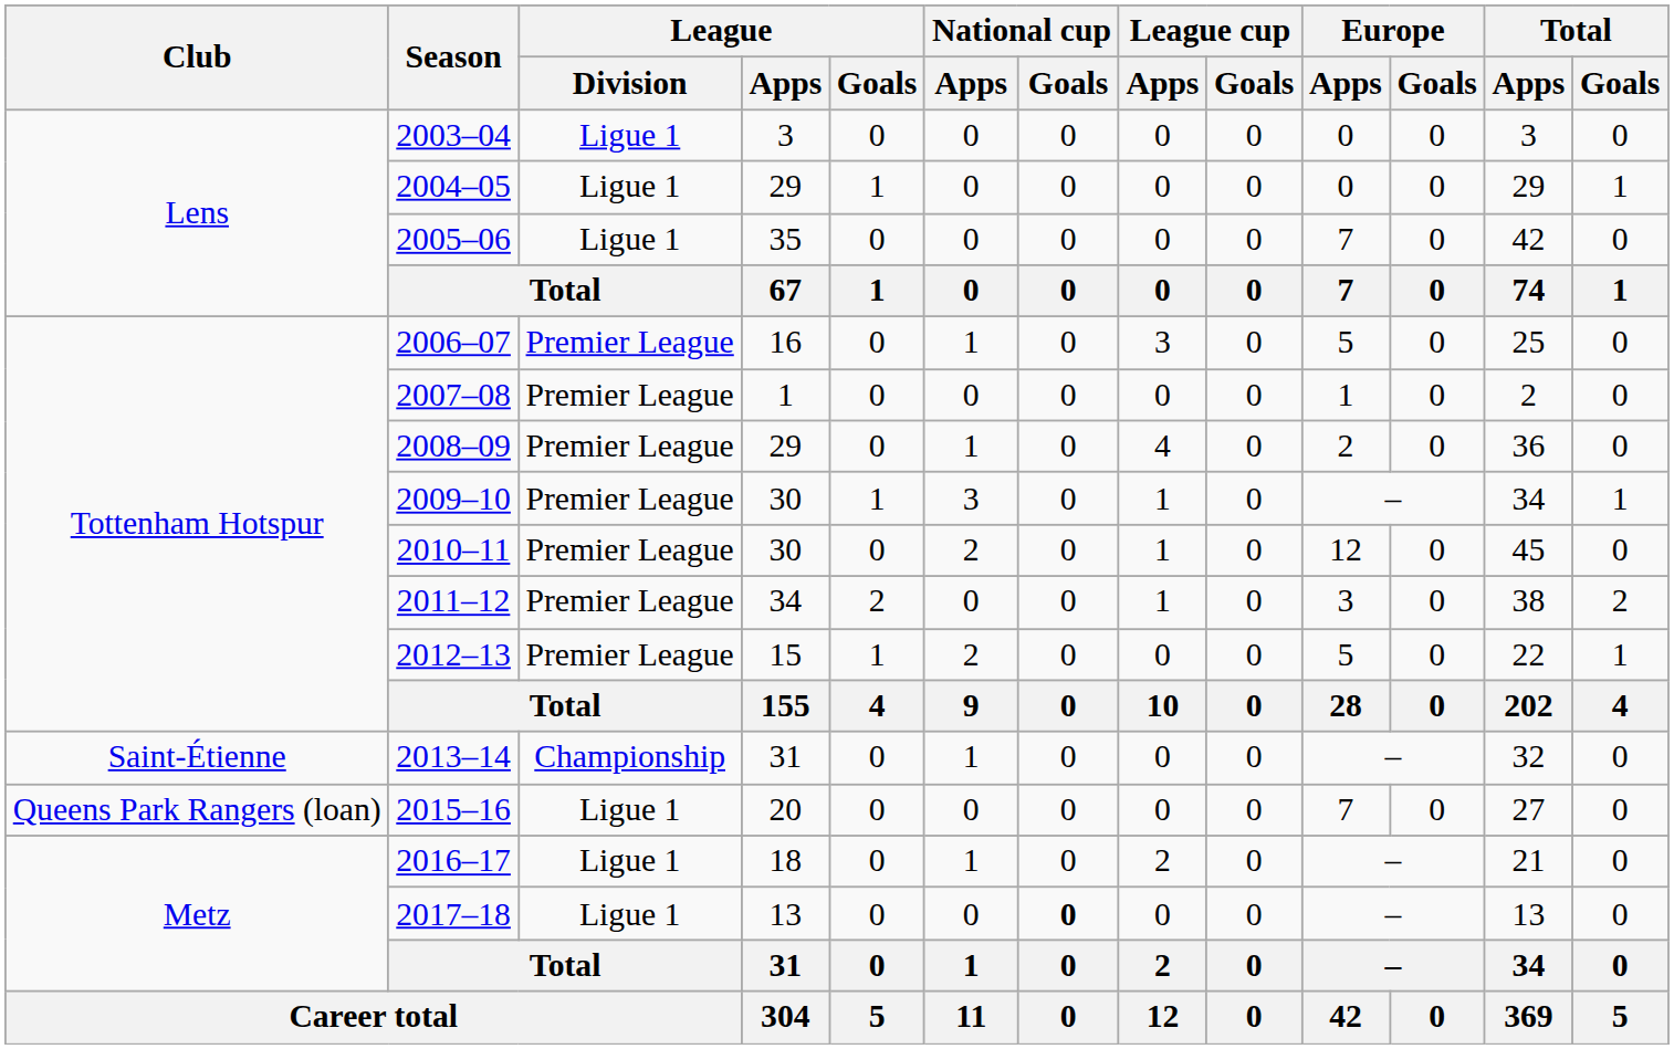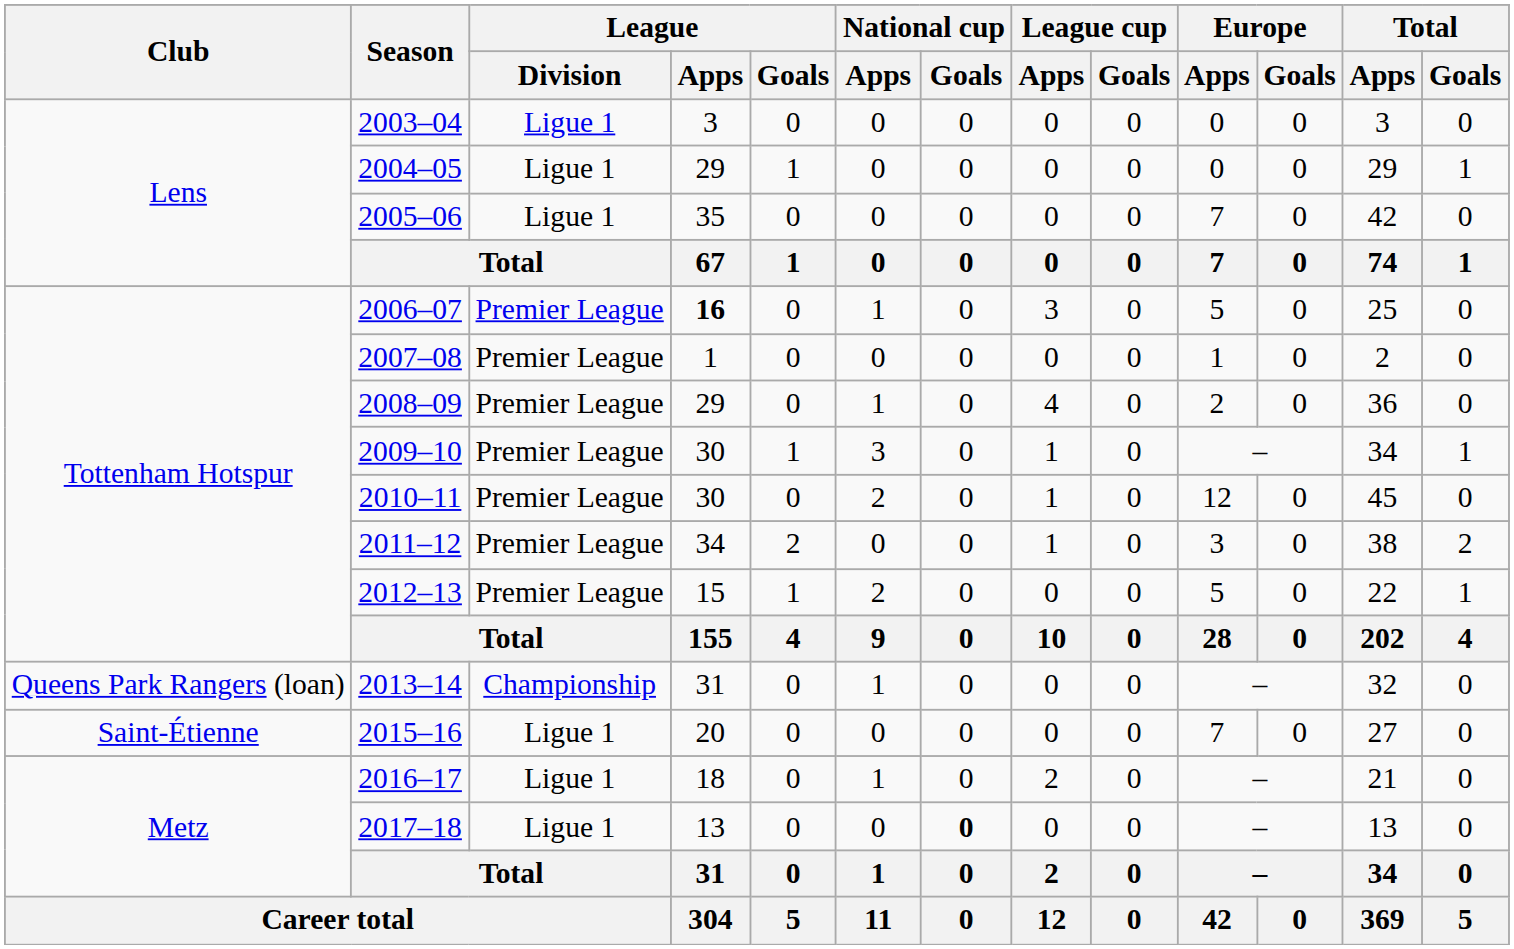 <table class=wikitable style="text-align: center;">
 <tr>
 <th rowspan="2">Club</th>
 <th rowspan="2">Season</th>
 <th colspan="3">League</th>
 <th colspan="2">National cup</th>
 <th colspan="2">League cup</th>
 <th colspan="2">Europe</th>
 <th colspan="2">Total</th>
 </tr>
 <tr>
 <th>Division</th>
 <th>Apps</th>
 <th>Goals</th>
 <th>Apps</th>
 <th>Goals</th>
 <th>Apps</th>
 <th>Goals</th>
 <th>Apps</th>
 <th>Goals</th>
 <th>Apps</th>
 <th>Goals</th>
 </tr>
 <tr>
 <td rowspan="4"><a href='#'>Lens</a></td>
 <td><a href='#'>2003–04</a></td>
 <td><a href='#'>Ligue 1</a></td>
 <td>3</td>
 <td>0</td>
 <td>0</td>
 <td>0</td>
 <td>0</td>
 <td>0</td>
 <td>0</td>
 <td>0</td>
 <td>3</td>
 <td>0</td>
 </tr>
 <tr>
 <td><a href='#'>2004–05</a></td>
 <td>Ligue 1</td>
 <td>29</td>
 <td>1</td>
 <td>0</td>
 <td>0</td>
 <td>0</td>
 <td>0</td>
 <td>0</td>
 <td>0</td>
 <td>29</td>
 <td>1</td>
 </tr>
 <tr>
 <td><a href='#'>2005–06</a></td>
 <td>Ligue 1</td>
 <td>35</td>
 <td>0</td>
 <td>0</td>
 <td>0</td>
 <td>0</td>
 <td>0</td>
 <td>7</td>
 <td>0</td>
 <td>42</td>
 <td>0</td>
 </tr>
 <tr>
 <th colspan="2">Total</th>
 <th>67</th>
 <th>1</th>
 <th>0</th>
 <th>0</th>
 <th>0</th>
 <th>0</th>
 <th>7</th>
 <th>0</th>
 <th>74</th>
 <th>1</th>
 </tr>
 <tr>
 <td rowspan="8"><a href='#'>Tottenham Hotspur</a></td>
 <td><a href='#'>2006–07</a></td>
 <td><a href='#'>Premier League</a></td>
-<td>16</td>
+<td><strong>16</strong></td>
 <td>0</td>
 <td>1</td>
 <td>0</td>
 <td>3</td>
 <td>0</td>
 <td>5</td>
 <td>0</td>
 <td>25</td>
 <td>0</td>
 </tr>
 <tr>
 <td><a href='#'>2007–08</a></td>
 <td>Premier League</td>
 <td>1</td>
 <td>0</td>
 <td>0</td>
 <td>0</td>
 <td>0</td>
 <td>0</td>
 <td>1</td>
 <td>0</td>
 <td>2</td>
 <td>0</td>
 </tr>
 <tr>
 <td><a href='#'>2008–09</a></td>
 <td>Premier League</td>
 <td>29</td>
 <td>0</td>
 <td>1</td>
 <td>0</td>
 <td>4</td>
 <td>0</td>
 <td>2</td>
 <td>0</td>
 <td>36</td>
 <td>0</td>
 </tr>
 <tr>
 <td><a href='#'>2009–10</a></td>
 <td>Premier League</td>
 <td>30</td>
 <td>1</td>
 <td>3</td>
 <td>0</td>
 <td>1</td>
 <td>0</td>
 <td colspan="2">–</td>
 <td>34</td>
 <td>1</td>
 </tr>
 <tr>
 <td><a href='#'>2010–11</a></td>
 <td>Premier League</td>
 <td>30</td>
 <td>0</td>
 <td>2</td>
 <td>0</td>
 <td>1</td>
 <td>0</td>
 <td>12</td>
 <td>0</td>
 <td>45</td>
 <td>0</td>
 </tr>
 <tr>
 <td><a href='#'>2011–12</a></td>
 <td>Premier League</td>
 <td>34</td>
 <td>2</td>
 <td>0</td>
 <td>0</td>
 <td>1</td>
 <td>0</td>
 <td>3</td>
 <td>0</td>
 <td>38</td>
 <td>2</td>
 </tr>
 <tr>
 <td><a href='#'>2012–13</a></td>
 <td>Premier League</td>
 <td>15</td>
 <td>1</td>
 <td>2</td>
 <td>0</td>
 <td>0</td>
 <td>0</td>
 <td>5</td>
 <td>0</td>
 <td>22</td>
 <td>1</td>
 </tr>
 <tr>
 <th colspan="2">Total</th>
 <th>155</th>
 <th>4</th>
 <th>9</th>
 <th>0</th>
 <th>10</th>
 <th>0</th>
 <th>28</th>
 <th>0</th>
 <th>202</th>
 <th>4</th>
 </tr>
 <tr>
-<td><a href='#'>Saint-Étienne</a></td>
+<td><a href='#'>Queens Park Rangers</a> (loan)</td>
 <td><a href='#'>2013–14</a></td>
 <td><a href='#'>Championship</a></td>
 <td>31</td>
 <td>0</td>
 <td>1</td>
 <td>0</td>
 <td>0</td>
 <td>0</td>
 <td colspan="2">–</td>
 <td>32</td>
 <td>0</td>
 </tr>
 <tr>
-<td><a href='#'>Queens Park Rangers</a> (loan)</td>
+<td><a href='#'>Saint-Étienne</a></td>
 <td><a href='#'>2015–16</a></td>
 <td>Ligue 1</td>
 <td>20</td>
 <td>0</td>
 <td>0</td>
 <td>0</td>
 <td>0</td>
 <td>0</td>
 <td>7</td>
 <td>0</td>
 <td>27</td>
 <td>0</td>
 </tr>
 <tr>
 <td rowspan="3"><a href='#'>Metz</a></td>
 <td><a href='#'>2016–17</a></td>
 <td>Ligue 1</td>
 <td>18</td>
 <td>0</td>
 <td>1</td>
 <td>0</td>
 <td>2</td>
 <td>0</td>
 <td colspan="2">–</td>
 <td>21</td>
 <td>0</td>
 </tr>
 <tr>
 <td><a href='#'>2017–18</a></td>
 <td>Ligue 1</td>
 <td>13</td>
 <td>0</td>
 <td>0</td>
 <td><strong>0</strong></td>
 <td>0</td>
 <td>0</td>
 <td colspan="2">–</td>
 <td>13</td>
 <td>0</td>
 </tr>
 <tr>
 <th colspan="2">Total</th>
 <th>31</th>
 <th>0</th>
 <th>1</th>
 <th>0</th>
 <th>2</th>
 <th>0</th>
 <th colspan="2">–</th>
 <th>34</th>
 <th>0</th>
 </tr>
 <tr>
 <th colspan="3">Career total</th>
 <th>304</th>
 <th>5</th>
 <th>11</th>
 <th>0</th>
 <th>12</th>
 <th>0</th>
 <th>42</th>
 <th>0</th>
 <th>369</th>
 <th>5</th>
 </tr>
 </table>
